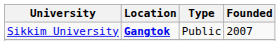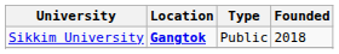 <table class="wikitable">
 <tr>
 <th>University</th>
 <th>Location</th>
 <th>Type</th>
 <th>Founded</th>
 </tr>
 <tr>
 <td><a href='#'>Sikkim University</a></td>
 <td><strong><a href='#'>Gangtok</a></strong></td>
 <td>Public</td>
-<td>2007</td>
+<td>2018</td>
 </tr>
 <tr>
 </tr>
 <tr | >
 </tr>
 <tr>
 </tr>
 </table>
